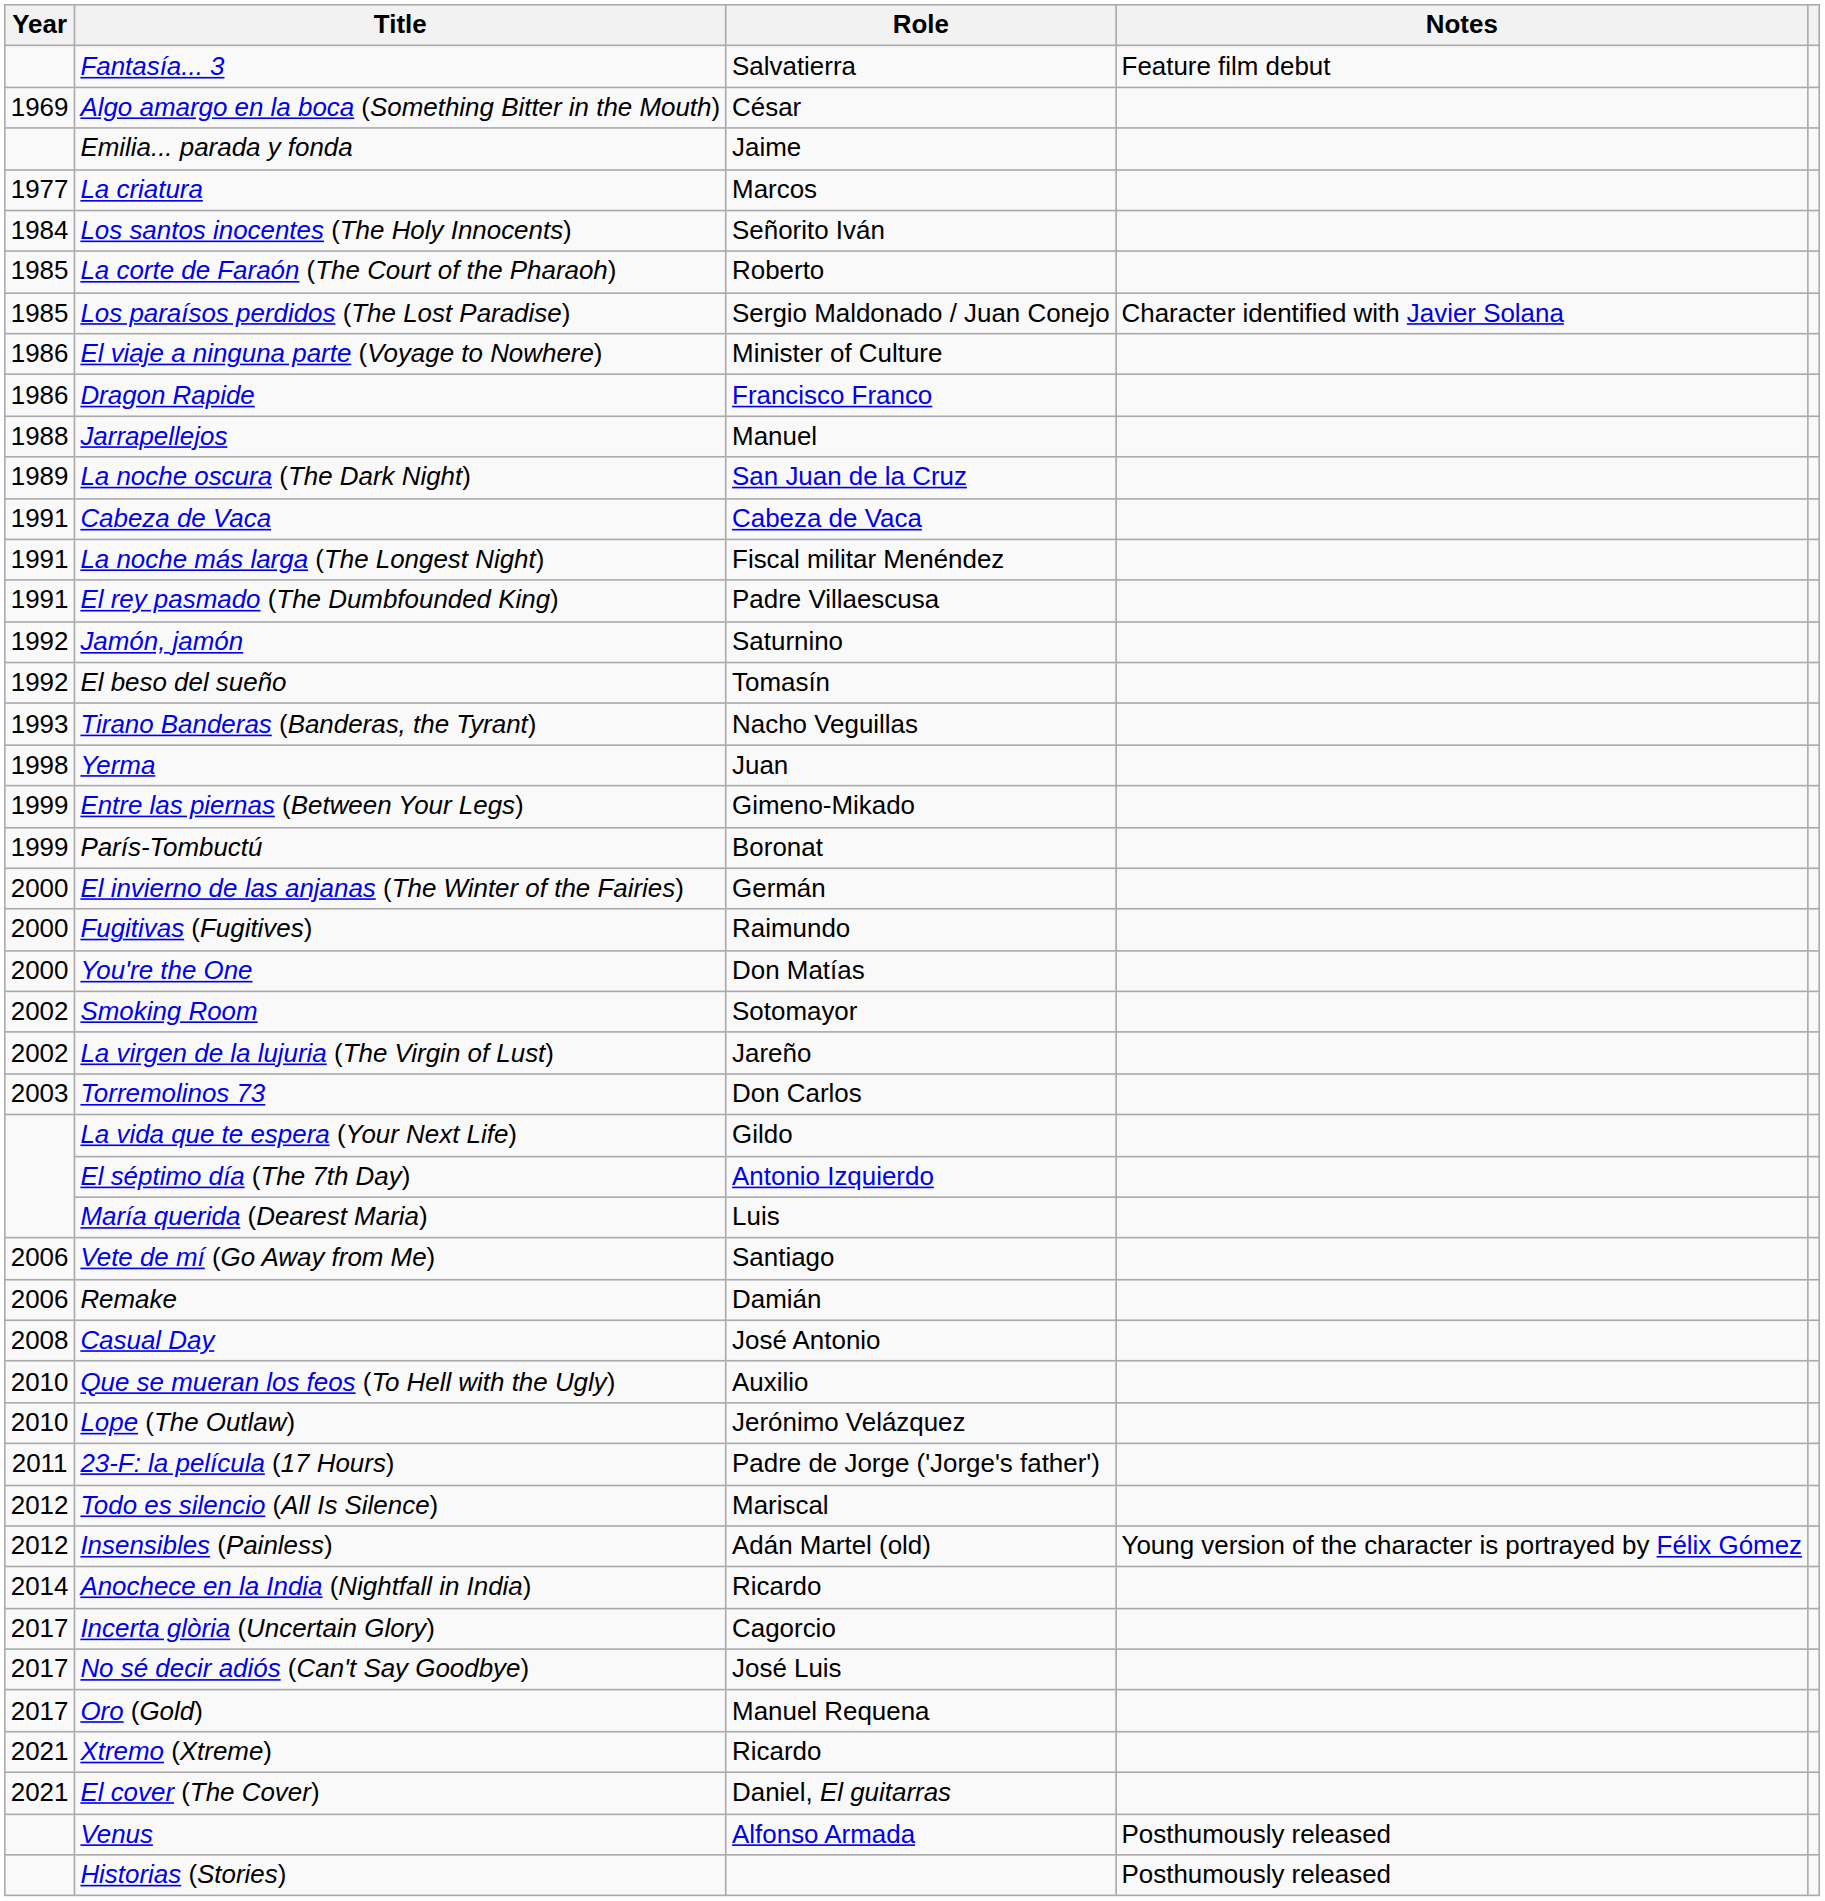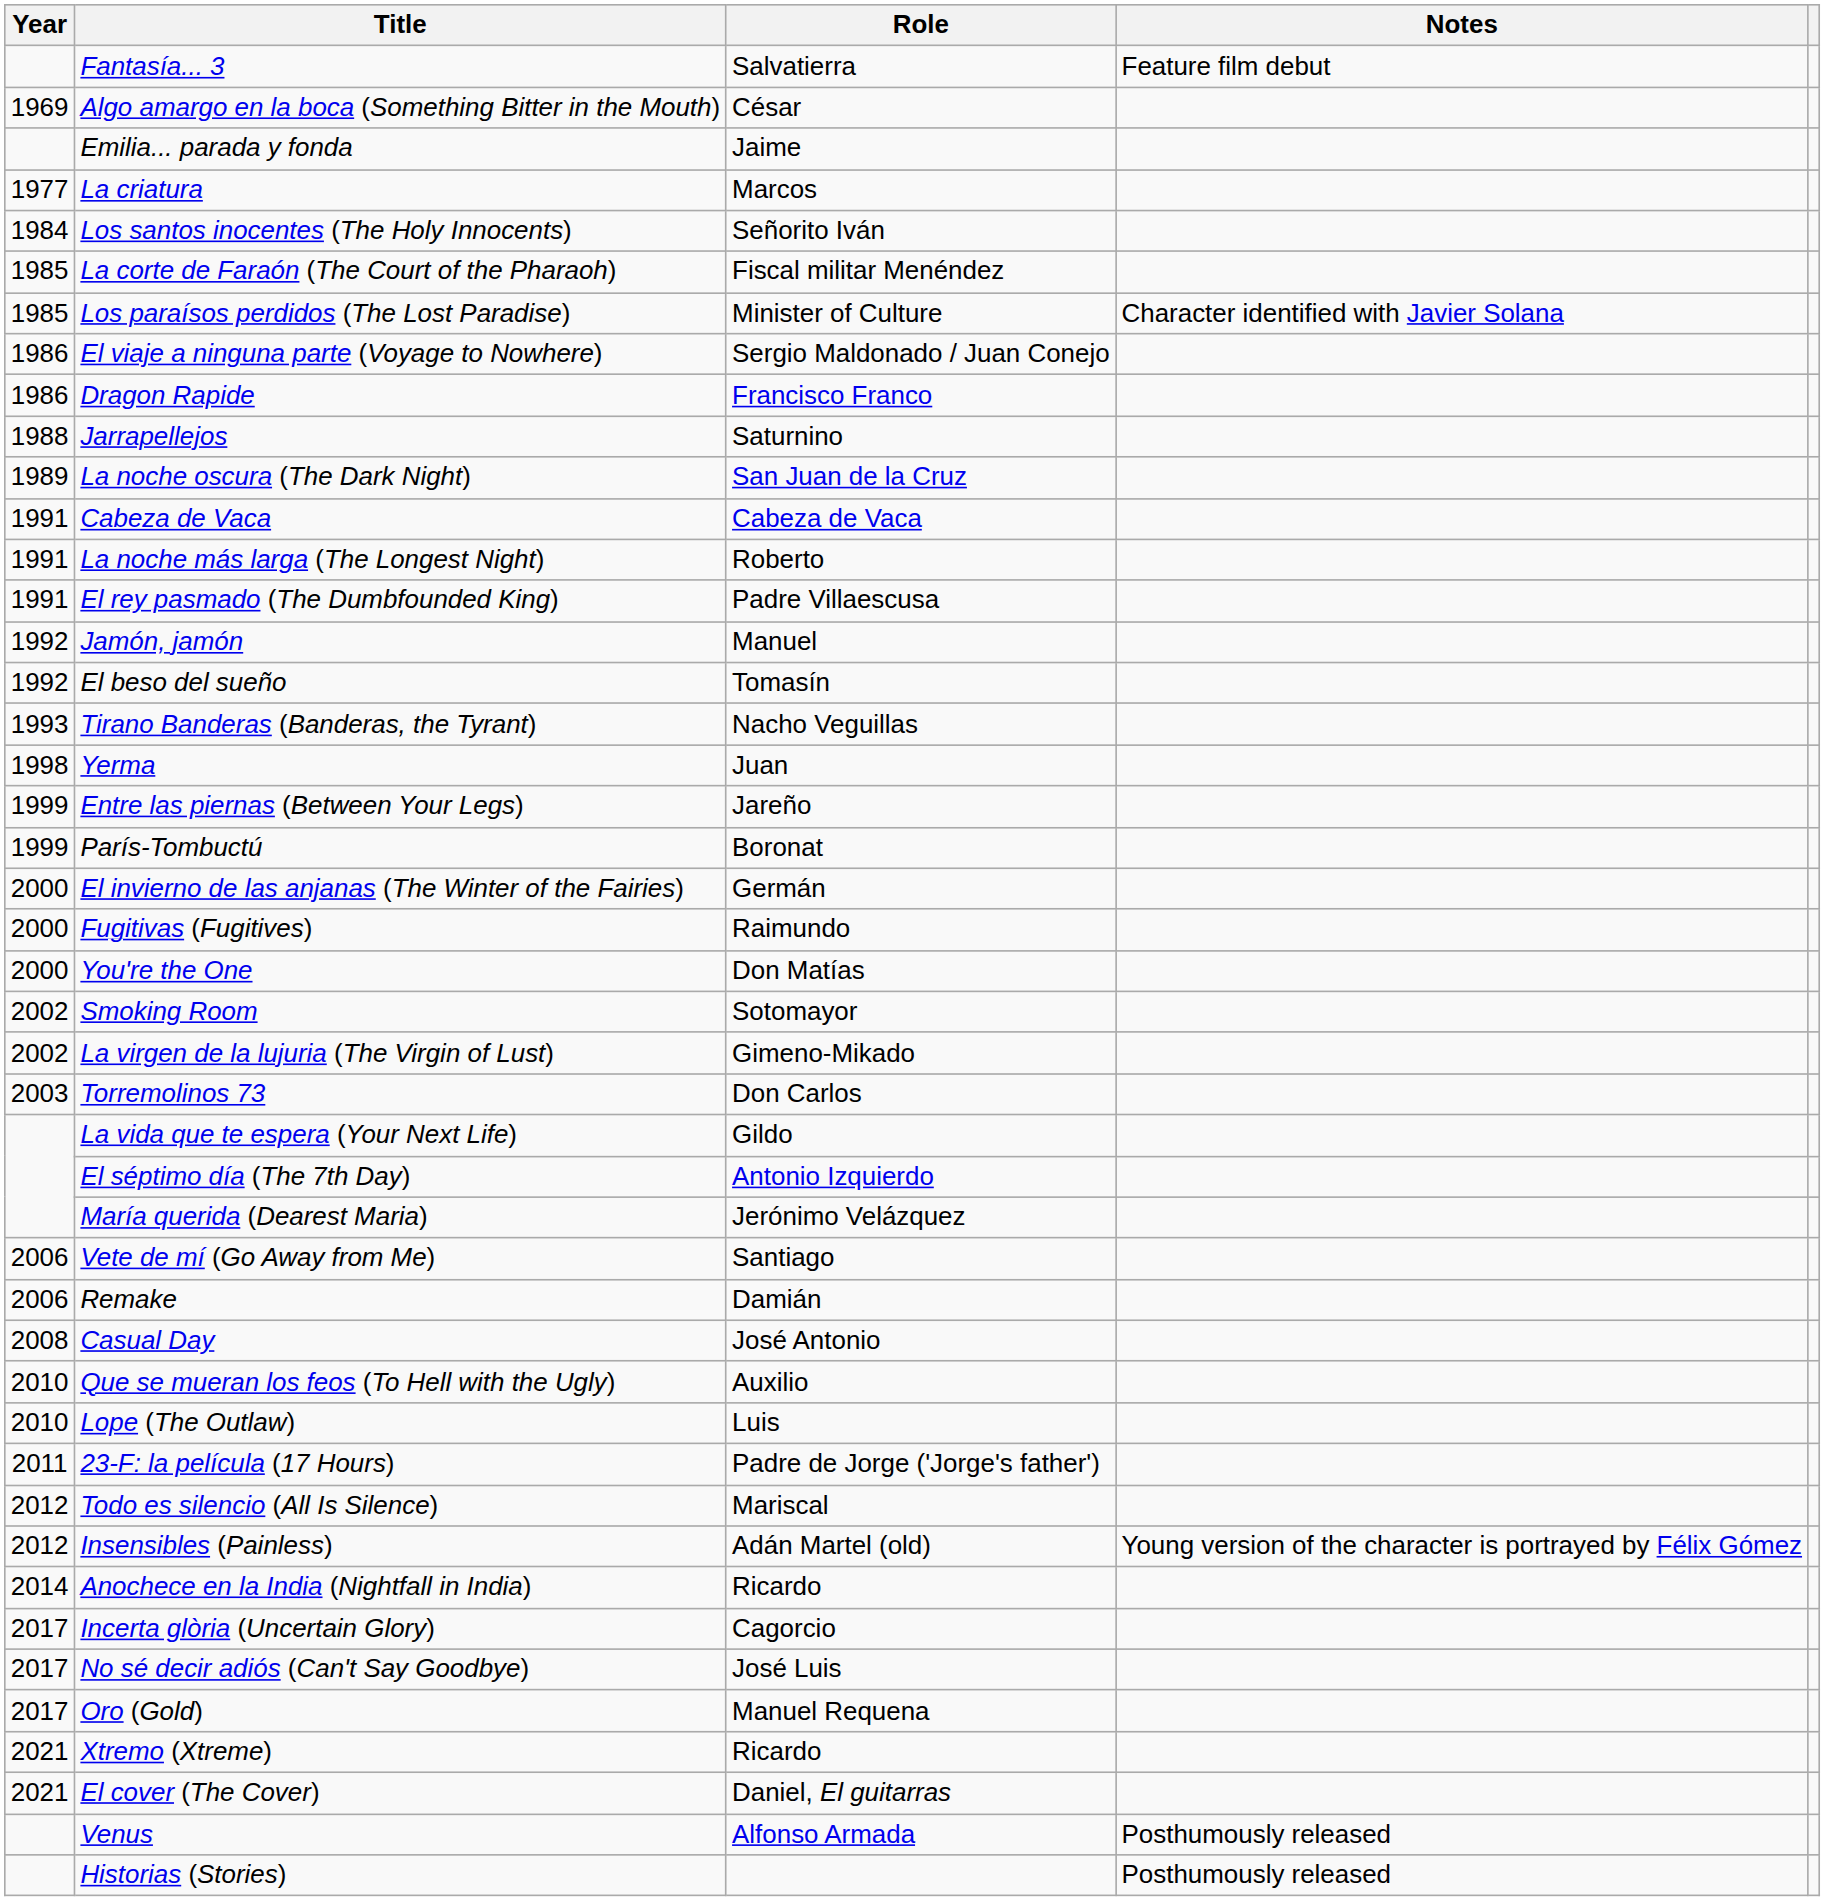 <table class="wikitable sortable">
 <tr>
 <th>Year</th>
 <th>Title</th>
 <th>Role</th>
 <th class="unsortable">Notes</th>
 <th></th>
 </tr>
 <tr>
 <td></td>
 <td><em><a href='#'>Fantasía... 3</a></em></td>
 <td>Salvatierra</td>
 <td>Feature film debut</td>
 <td></td>
 </tr>
 <tr>
 <td align = "center">1969</td>
 <td><em><a href='#'>Algo amargo en la boca</a></em> (<em>Something Bitter in the Mouth</em>)</td>
 <td>César</td>
 <td></td>
 <td align = "center"></td>
 </tr>
 <tr>
 <td></td>
 <td><em>Emilia... parada y fonda</em></td>
 <td>Jaime</td>
 <td></td>
 <td></td>
 </tr>
 <tr>
 <td align = "center">1977</td>
 <td><em><a href='#'>La criatura</a></em></td>
 <td>Marcos</td>
 <td></td>
 <td align = "center"></td>
 </tr>
 <tr>
 <td align = "center">1984</td>
 <td><em><a href='#'>Los santos inocentes</a></em> (<em>The Holy Innocents</em>)</td>
 <td>Señorito Iván</td>
 <td></td>
 <td align = "center"></td>
 </tr>
 <tr>
 <td align = "center">1985</td>
 <td><em><a href='#'>La corte de Faraón</a></em> (<em>The Court of the Pharaoh</em>)</td>
-<td>Roberto</td>
+<td>Fiscal militar Menéndez</td>
 <td></td>
 <td align = "center"></td>
 </tr>
 <tr>
 <td align = "center">1985</td>
 <td><em><a href='#'>Los paraísos perdidos</a></em> (<em>The Lost Paradise</em>)</td>
-<td>Sergio Maldonado / Juan Conejo</td>
+<td>Minister of Culture</td>
 <td>Character identified with <a href='#'>Javier Solana</a></td>
 <td align = "center"></td>
 </tr>
 <tr>
 <td align = "center">1986</td>
 <td><em><a href='#'>El viaje a ninguna parte</a></em> (<em>Voyage to Nowhere</em>)</td>
-<td>Minister of Culture</td>
+<td>Sergio Maldonado / Juan Conejo</td>
 <td></td>
 <td align = "center"></td>
 </tr>
 <tr>
 <td align = "center">1986</td>
 <td><em><a href='#'>Dragon Rapide</a></em></td>
 <td><a href='#'>Francisco Franco</a></td>
 <td></td>
 <td align = "center"></td>
 </tr>
 <tr>
 <td align = "center">1988</td>
 <td><em><a href='#'>Jarrapellejos</a></em></td>
-<td>Manuel</td>
+<td>Saturnino</td>
 <td></td>
 <td align = "center"></td>
 </tr>
 <tr>
 <td align = "center">1989</td>
 <td><em><a href='#'>La noche oscura</a></em> (<em>The Dark Night</em>)</td>
 <td><a href='#'>San Juan de la Cruz</a></td>
 <td></td>
 <td align = "center"></td>
 </tr>
 <tr>
 <td align = "center">1991</td>
 <td><em><a href='#'>Cabeza de Vaca</a></em></td>
 <td><a href='#'>Cabeza de Vaca</a></td>
 <td></td>
 <td align = "center"></td>
 </tr>
 <tr>
 <td align = "center">1991</td>
 <td><em><a href='#'>La noche más larga</a></em> (<em>The Longest Night</em>)</td>
-<td>Fiscal militar Menéndez</td>
+<td>Roberto</td>
 <td></td>
 <td align = "center"></td>
 </tr>
 <tr>
 <td align = "center">1991</td>
 <td><em><a href='#'>El rey pasmado</a></em> (<em>The Dumbfounded King</em>)</td>
 <td>Padre Villaescusa</td>
 <td></td>
 <td align = "center"></td>
 </tr>
 <tr>
 <td align = "center">1992</td>
 <td><em><a href='#'>Jamón, jamón</a></em></td>
-<td>Saturnino</td>
+<td>Manuel</td>
 <td></td>
 <td align = "center"></td>
 </tr>
 <tr>
 <td align = "center">1992</td>
 <td><em>El beso del sueño</em></td>
 <td>Tomasín</td>
 <td></td>
 <td align = "center"></td>
 </tr>
 <tr>
 <td align = "center">1993</td>
 <td><em><a href='#'>Tirano Banderas</a></em> (<em>Banderas, the Tyrant</em>)</td>
 <td>Nacho Veguillas</td>
 <td></td>
 <td align = "center"></td>
 </tr>
 <tr>
 <td align = "center">1998</td>
 <td><em><a href='#'>Yerma</a></em></td>
 <td>Juan</td>
 <td></td>
 <td align = "center"></td>
 </tr>
 <tr>
 <td align = "center">1999</td>
 <td><em><a href='#'>Entre las piernas</a></em> (<em>Between Your Legs</em>)</td>
-<td>Gimeno-Mikado</td>
+<td>Jareño</td>
 <td></td>
 <td align = "center"></td>
 </tr>
 <tr>
 <td align = "center">1999</td>
 <td><em>París-Tombuctú</em></td>
 <td>Boronat</td>
 <td></td>
 <td align = "center"></td>
 </tr>
 <tr>
 <td align = "center">2000</td>
 <td><em><a href='#'>El invierno de las anjanas</a></em> (<em>The Winter of the Fairies</em>)</td>
 <td>Germán</td>
 <td></td>
 <td align = "center"></td>
 </tr>
 <tr>
 <td align = "center">2000</td>
 <td><em><a href='#'>Fugitivas</a></em> (<em>Fugitives</em>)</td>
 <td>Raimundo</td>
 <td></td>
 <td align = "center"></td>
 </tr>
 <tr>
 <td align = "center">2000</td>
 <td><em><a href='#'>You're the One</a></em></td>
 <td>Don Matías</td>
 <td></td>
 <td align = "center"></td>
 </tr>
 <tr>
 <td align = "center">2002</td>
 <td><em><a href='#'>Smoking Room</a></em></td>
 <td>Sotomayor</td>
 <td></td>
 <td align = "center"></td>
 </tr>
 <tr>
 <td align = "center">2002</td>
 <td><em><a href='#'>La virgen de la lujuria</a></em> (<em>The Virgin of Lust</em>)</td>
-<td>Jareño</td>
+<td>Gimeno-Mikado</td>
 <td></td>
 <td align = "center"></td>
 </tr>
 <tr>
 <td align = "center">2003</td>
 <td><em><a href='#'>Torremolinos 73</a></em></td>
 <td>Don Carlos</td>
 <td></td>
 <td align = "center"></td>
 </tr>
 <tr>
 <td rowspan = "3"></td>
 <td><em><a href='#'>La vida que te espera</a></em> (<em>Your Next Life</em>)</td>
 <td>Gildo</td>
 <td></td>
 <td align = "center"></td>
 </tr>
 <tr>
 <td><em><a href='#'>El séptimo día</a></em> (<em>The 7th Day</em>)</td>
 <td><a href='#'>Antonio Izquierdo</a></td>
 <td></td>
 <td align = "center"></td>
 </tr>
 <tr>
 <td><em><a href='#'>María querida</a></em> (<em>Dearest Maria</em>)</td>
-<td>Luis</td>
+<td>Jerónimo Velázquez</td>
 <td></td>
 <td></td>
 </tr>
 <tr>
 <td align = "center">2006</td>
 <td><em><a href='#'>Vete de mí</a></em> (<em>Go Away from Me</em>)</td>
 <td>Santiago</td>
 <td></td>
 <td align = "center"></td>
 </tr>
 <tr>
 <td align = "center">2006</td>
 <td><em>Remake</em></td>
 <td>Damián</td>
 <td></td>
 <td align = "center"></td>
 </tr>
 <tr>
 <td align = "center">2008</td>
 <td><em><a href='#'>Casual Day</a></em></td>
 <td>José Antonio</td>
 <td></td>
 <td align = "center"></td>
 </tr>
 <tr>
 <td align = "center">2010</td>
 <td><em><a href='#'>Que se mueran los feos</a></em> (<em>To Hell with the Ugly</em>)</td>
 <td>Auxilio</td>
 <td></td>
 <td align = "center"></td>
 </tr>
 <tr>
 <td align = "center">2010</td>
 <td><em><a href='#'>Lope</a></em> (<em>The Outlaw</em>)</td>
-<td>Jerónimo Velázquez</td>
+<td>Luis</td>
 <td></td>
 <td align = "center"></td>
 </tr>
 <tr>
 <td align = "center">2011</td>
 <td><em><a href='#'>23-F: la película</a></em> (<em>17 Hours</em>)</td>
 <td>Padre de Jorge ('Jorge's father')</td>
 <td></td>
 <td align = "center"></td>
 </tr>
 <tr>
 <td align = "center">2012</td>
 <td><em><a href='#'>Todo es silencio</a></em> (<em>All Is Silence</em>)</td>
 <td>Mariscal</td>
 <td></td>
 <td align = "center"></td>
 </tr>
 <tr>
 <td align = "center">2012</td>
 <td><em><a href='#'>Insensibles</a></em> (<em>Painless</em>)</td>
 <td>Adán Martel (old)</td>
 <td>Young version of the character is portrayed by <a href='#'>Félix Gómez</a></td>
 <td align = "center"></td>
 </tr>
 <tr>
 <td align = "center">2014</td>
 <td><em><a href='#'>Anochece en la India</a></em> (<em>Nightfall in India</em>)</td>
 <td>Ricardo</td>
 <td></td>
 <td align = "center"></td>
 </tr>
 <tr>
 <td align = "center">2017</td>
 <td><em><a href='#'>Incerta glòria</a></em> (<em>Uncertain Glory</em>)</td>
 <td>Cagorcio</td>
 <td></td>
 <td align = "center"></td>
 </tr>
 <tr>
 <td align = "center">2017</td>
 <td><em><a href='#'>No sé decir adiós</a></em> (<em>Can't Say Goodbye</em>)</td>
 <td>José Luis</td>
 <td></td>
 <td align = "center"></td>
 </tr>
 <tr>
 <td align = "center">2017</td>
 <td><em><a href='#'>Oro</a></em> (<em>Gold</em>)</td>
 <td>Manuel Requena</td>
 <td></td>
 <td align = "center"></td>
 </tr>
 <tr>
 <td align = "center">2021</td>
 <td><em><a href='#'>Xtremo</a></em> (<em>Xtreme</em>)</td>
 <td>Ricardo</td>
 <td></td>
 <td align = "center"></td>
 </tr>
 <tr>
 <td align = "center">2021</td>
 <td><em><a href='#'>El cover</a></em> (<em>The Cover</em>)</td>
 <td>Daniel, <em>El guitarras</em></td>
 <td></td>
 <td align = "center"></td>
 </tr>
 <tr>
 <td></td>
 <td><em><a href='#'>Venus</a></em></td>
 <td><a href='#'>Alfonso Armada</a></td>
 <td>Posthumously released</td>
 <td></td>
 </tr>
 <tr>
 <td></td>
 <td><em><a href='#'>Historias</a></em> (<em>Stories</em>)</td>
 <td></td>
 <td>Posthumously released</td>
 <td></td>
 </tr>
 </table>
